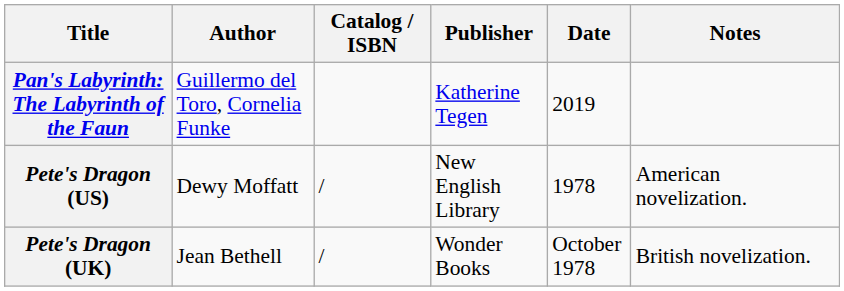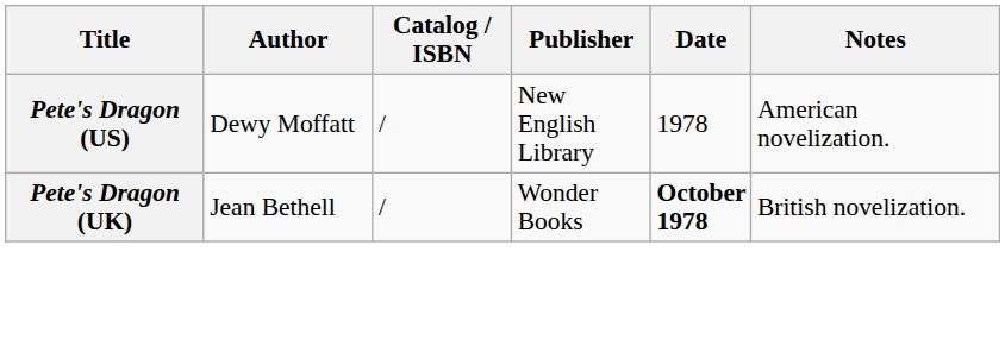 <table class="wikitable sortable" style="width:100%;">
 <tr>
 <th width=20%>Title</th>
 <th width=17%>Author</th>
 <th width=14%>Catalog / ISBN</th>
 <th width=14%>Publisher</th>
 <th width=10%>Date</th>
 <th width=25%>Notes</th>
-</tr>
-<tr>
-<th><em><a href='#'>Pan's Labyrinth: The Labyrinth of the Faun</a></em></th>
-<td><a href='#'>Guillermo del Toro</a>, <a href='#'>Cornelia Funke</a></td>
-<td></td>
-<td><a href='#'>Katherine Tegen</a></td>
-<td>2019</td>
-<td></td>
 </tr>
 <tr>
 <th><em>Pete's Dragon</em> (US)</th>
 <td>Dewy Moffatt</td>
 <td> / </td>
 <td>New English Library</td>
 <td>1978</td>
 <td>American novelization.</td>
 </tr>
 <tr>
 <th><em>Pete's Dragon</em> (UK)</th>
 <td>Jean Bethell</td>
 <td> / </td>
 <td>Wonder Books</td>
-<td>October 1978</td>
+<td><strong>October 1978</strong></td>
 <td>British novelization.</td>
 </tr>
 </table>
